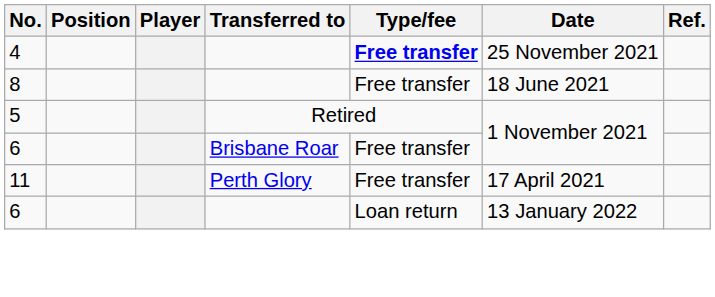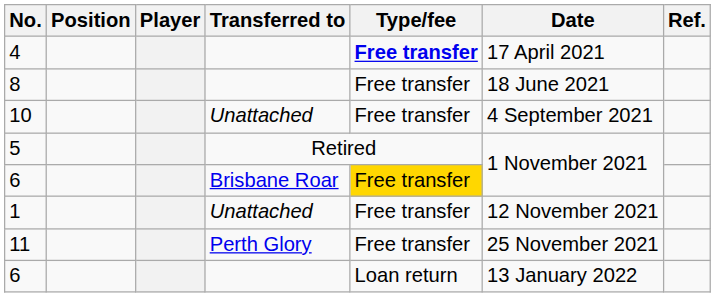 <table class="wikitable plainrowheaders sortable" style="text-align:center; text-align:left">
 <tr>
 <th scope="col">No.</th>
 <th scope="col">Position</th>
 <th scope="col">Player</th>
 <th scope="col">Transferred to</th>
 <th scope="col">Type/fee</th>
 <th scope="col">Date</th>
 <th class="unsortable" scope="col">Ref.</th>
 </tr>
 <tr>
 <td>4</td>
 <td></td>
 <th scope="row"></th>
 <td></td>
 <td><strong><a href='#'>Free transfer</a></strong></td>
-<td>25 November 2021</td>
+<td>17 April 2021</td>
 <td></td>
 </tr>
 <tr>
 <td>8</td>
 <td></td>
 <th scope="row"></th>
 <td></td>
 <td>Free transfer</td>
 <td>18 June 2021</td>
+<td></td>
+</tr>
+<tr>
+<td>10</td>
+<td></td>
+<th scope="row"></th>
+<td><em>Unattached</em></td>
+<td>Free transfer</td>
+<td>4 September 2021</td>
 <td></td>
 </tr>
 <tr>
 <td>5</td>
 <td></td>
 <th scope="row"></th>
 <td colspan="2" align="center">Retired</td>
 <td rowspan="2">1 November 2021</td>
 <td></td>
 </tr>
 <tr>
 <td>6</td>
 <td></td>
 <th scope="row"></th>
 <td><a href='#'>Brisbane Roar</a></td>
+<td style="background: gold;">Free transfer</td>
+<td></td>
+</tr>
+<tr>
+<td>1</td>
+<td></td>
+<th scope="row"></th>
+<td><em>Unattached</em></td>
 <td>Free transfer</td>
+<td>12 November 2021</td>
 <td></td>
 </tr>
 <tr>
 <td>11</td>
 <td></td>
 <th scope="row"></th>
 <td><a href='#'>Perth Glory</a></td>
 <td>Free transfer</td>
-<td>17 April 2021</td>
+<td>25 November 2021</td>
 <td></td>
 </tr>
 <tr>
 <td>6</td>
 <td></td>
 <th scope="row"></th>
 <td></td>
 <td>Loan return</td>
 <td>13 January 2022</td>
 <td></td>
 </tr>
 </table>
